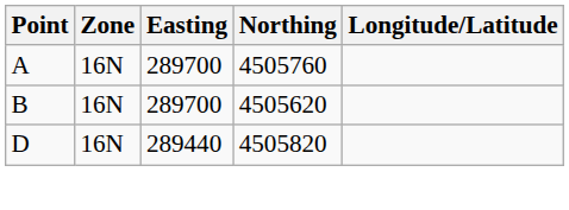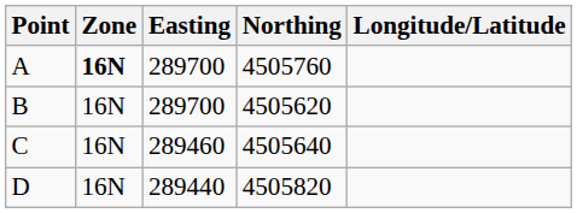 <table class="wikitable">
 <tr>
 <th>Point</th>
 <th>Zone</th>
 <th>Easting</th>
 <th>Northing</th>
 <th>Longitude/Latitude</th>
 </tr>
 <tr>
 <td>A</td>
-<td>16N</td>
+<td><strong>16N</strong></td>
 <td>289700</td>
 <td>4505760</td>
 <td></td>
 </tr>
 <tr>
 <td>B</td>
 <td>16N</td>
 <td>289700</td>
 <td>4505620</td>
 <td></td>
 </tr>
 <tr>
+<td>C</td>
+<td>16N</td>
+<td>289460</td>
+<td>4505640</td>
+<td></td>
+</tr>
+<tr>
 <td>D</td>
 <td>16N</td>
 <td>289440</td>
 <td>4505820</td>
 <td></td>
 </tr>
 </table>
